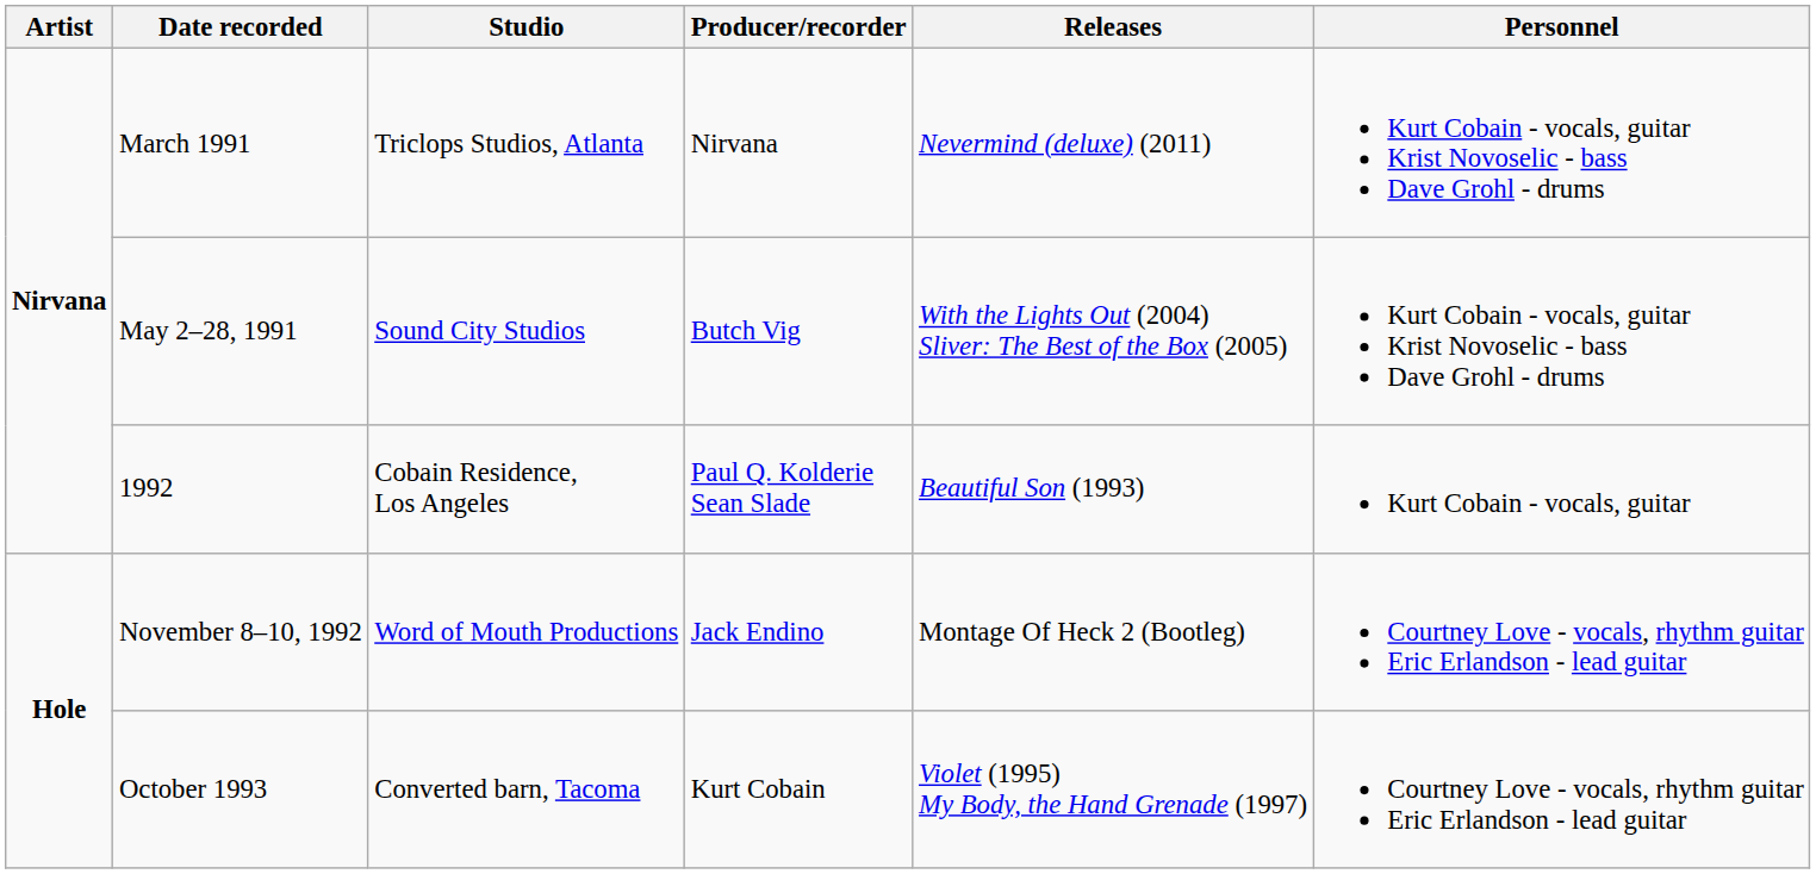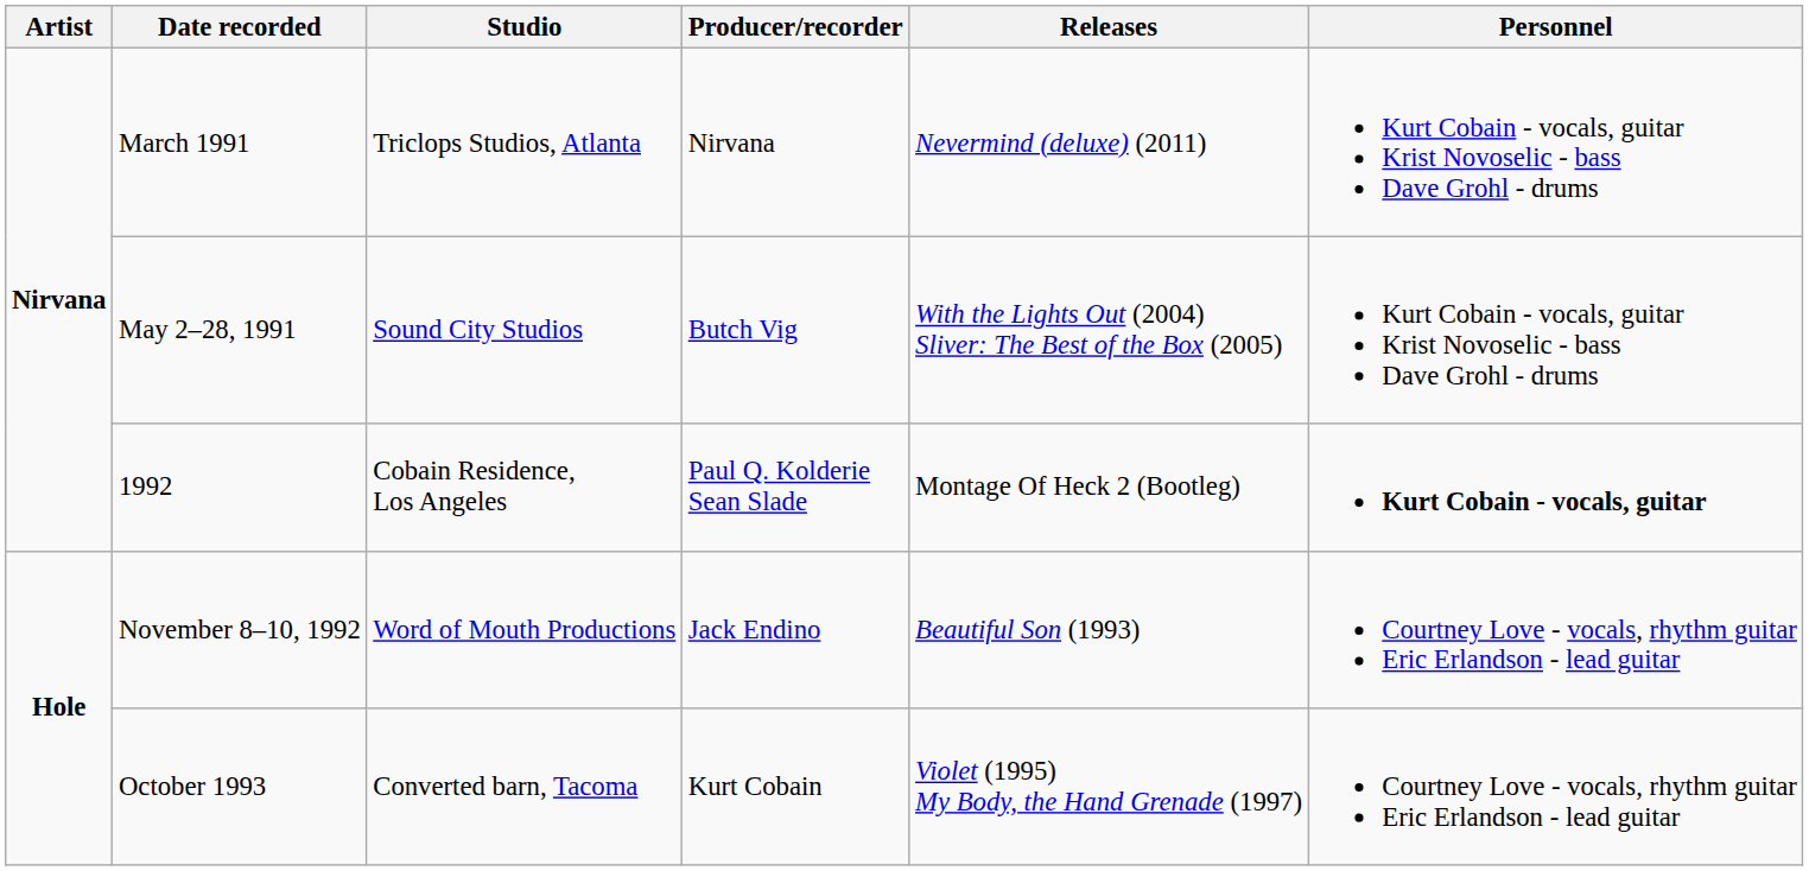 <table class="wikitable">
 <tr>
 <th>Artist</th>
 <th>Date recorded</th>
 <th>Studio</th>
 <th>Producer/recorder</th>
 <th>Releases</th>
 <th>Personnel</th>
 </tr>
 <tr>
 <td rowspan="3" align="center"><strong>Nirvana</strong></td>
 <td>March 1991</td>
 <td>Triclops Studios, <a href='#'>Atlanta</a></td>
 <td>Nirvana</td>
 <td><em><a href='#'>Nevermind (deluxe)</a></em> (2011)</td>
 <td><br><ul><li><a href='#'>Kurt Cobain</a> - vocals, guitar</li><li><a href='#'>Krist Novoselic</a> - <a href='#'>bass</a></li><li><a href='#'>Dave Grohl</a> - drums</li></ul></td>
 </tr>
 <tr>
 <td>May 2–28, 1991</td>
 <td><a href='#'>Sound City Studios</a></td>
 <td><a href='#'>Butch Vig</a></td>
 <td><em><a href='#'>With the Lights Out</a></em> (2004)<br><em><a href='#'>Sliver: The Best of the Box</a></em> (2005)</td>
 <td><br><ul><li>Kurt Cobain - vocals, guitar</li><li>Krist Novoselic - bass</li><li>Dave Grohl - drums</li></ul></td>
 </tr>
 <tr>
 <td>1992</td>
 <td>Cobain Residence,<br>Los Angeles</td>
 <td><a href='#'>Paul Q. Kolderie</a><br><a href='#'>Sean Slade</a></td>
-<td><em><a href='#'>Beautiful Son</a></em> (1993)</td>
-<td><br><ul><li>Kurt Cobain - vocals, guitar</li></ul></td>
+<td>Montage Of Heck 2 (Bootleg)</td>
+<td><strong><br><ul><li>Kurt Cobain - vocals, guitar</li></ul></strong></td>
 </tr>
 <tr>
 <td rowspan="2" align="center"><strong>Hole</strong></td>
 <td>November 8–10, 1992</td>
 <td><a href='#'>Word of Mouth Productions</a></td>
 <td><a href='#'>Jack Endino</a></td>
-<td>Montage Of Heck 2 (Bootleg)</td>
+<td><em><a href='#'>Beautiful Son</a></em> (1993)</td>
 <td><br><ul><li><a href='#'>Courtney Love</a> - <a href='#'>vocals</a>, <a href='#'>rhythm guitar</a></li><li><a href='#'>Eric Erlandson</a> - <a href='#'>lead guitar</a></li></ul></td>
 </tr>
 <tr>
 <td>October 1993</td>
 <td>Converted barn, <a href='#'>Tacoma</a></td>
 <td>Kurt Cobain</td>
 <td><em><a href='#'>Violet</a></em> (1995)<br><em><a href='#'>My Body, the Hand Grenade</a></em> (1997)</td>
 <td><br><ul><li>Courtney Love - vocals, rhythm guitar</li><li>Eric Erlandson - lead guitar</li></ul></td>
 </tr>
 </table>
